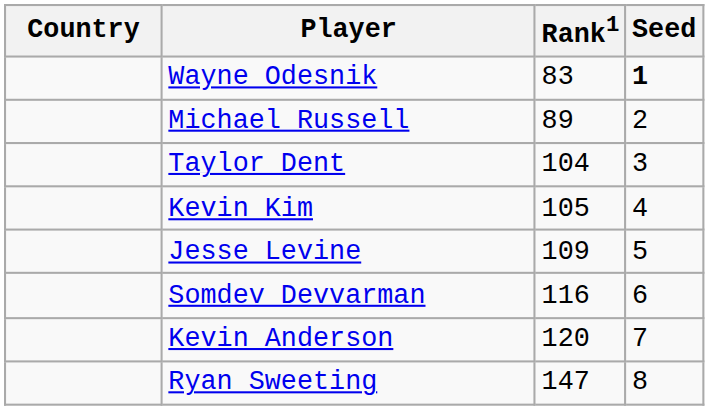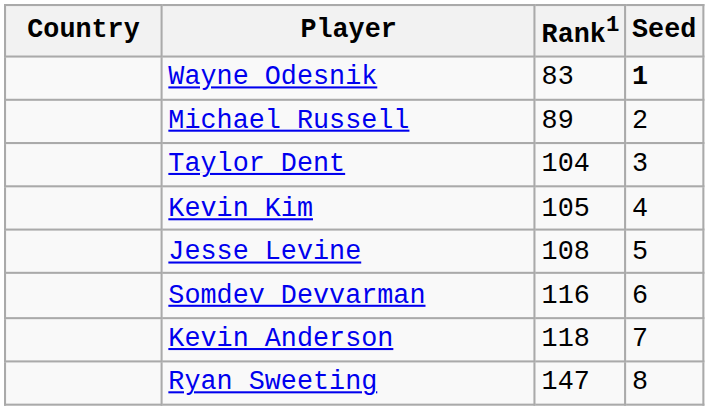 <table class="sortable wikitable">
 <tr>
 <th width="70">Country</th>
 <th width="175">Player</th>
 <th>Rank<sup>1</sup></th>
 <th>Seed</th>
 </tr>
 <tr>
 <td></td>
 <td><a href='#'>Wayne Odesnik</a></td>
 <td>83</td>
 <td><strong>1</strong></td>
 </tr>
 <tr>
 <td></td>
 <td><a href='#'>Michael Russell</a></td>
 <td>89</td>
 <td>2</td>
 </tr>
 <tr>
 <td></td>
 <td><a href='#'>Taylor Dent</a></td>
 <td>104</td>
 <td>3</td>
 </tr>
 <tr>
 <td></td>
 <td><a href='#'>Kevin Kim</a></td>
 <td>105</td>
 <td>4</td>
 </tr>
 <tr>
 <td></td>
 <td><a href='#'>Jesse Levine</a></td>
-<td>109</td>
+<td>108</td>
 <td>5</td>
 </tr>
 <tr>
 <td></td>
 <td><a href='#'>Somdev Devvarman</a></td>
 <td>116</td>
 <td>6</td>
 </tr>
 <tr>
 <td></td>
 <td><a href='#'>Kevin Anderson</a></td>
-<td>120</td>
+<td>118</td>
 <td>7</td>
 </tr>
 <tr>
 <td></td>
 <td><a href='#'>Ryan Sweeting</a></td>
 <td>147</td>
 <td>8</td>
 </tr>
 </table>
